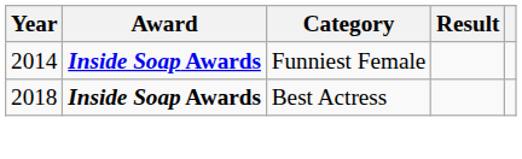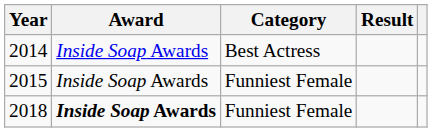 <table class="wikitable sortable">
 <tr>
 <th>Year</th>
 <th>Award</th>
 <th>Category</th>
 <th>Result</th>
 <th scope=col class=unsortable></th>
 </tr>
 <tr>
 <td>2014</td>
-<td><strong><a href='#'><em>Inside Soap</em> Awards</a></strong></td>
+<td><a href='#'><em>Inside Soap</em> Awards</a></td>
+<td>Best Actress</td>
+<td></td>
+<td align="center"></td>
+</tr>
+<tr>
+<td>2015</td>
+<td><em>Inside Soap</em> Awards</td>
 <td>Funniest Female</td>
 <td></td>
 <td align="center"></td>
 </tr>
 <tr>
 <td>2018</td>
 <td><strong><em>Inside Soap</em> Awards</strong></td>
-<td>Best Actress</td>
+<td>Funniest Female</td>
 <td></td>
 <td align="center"></td>
 </tr>
 </table>
